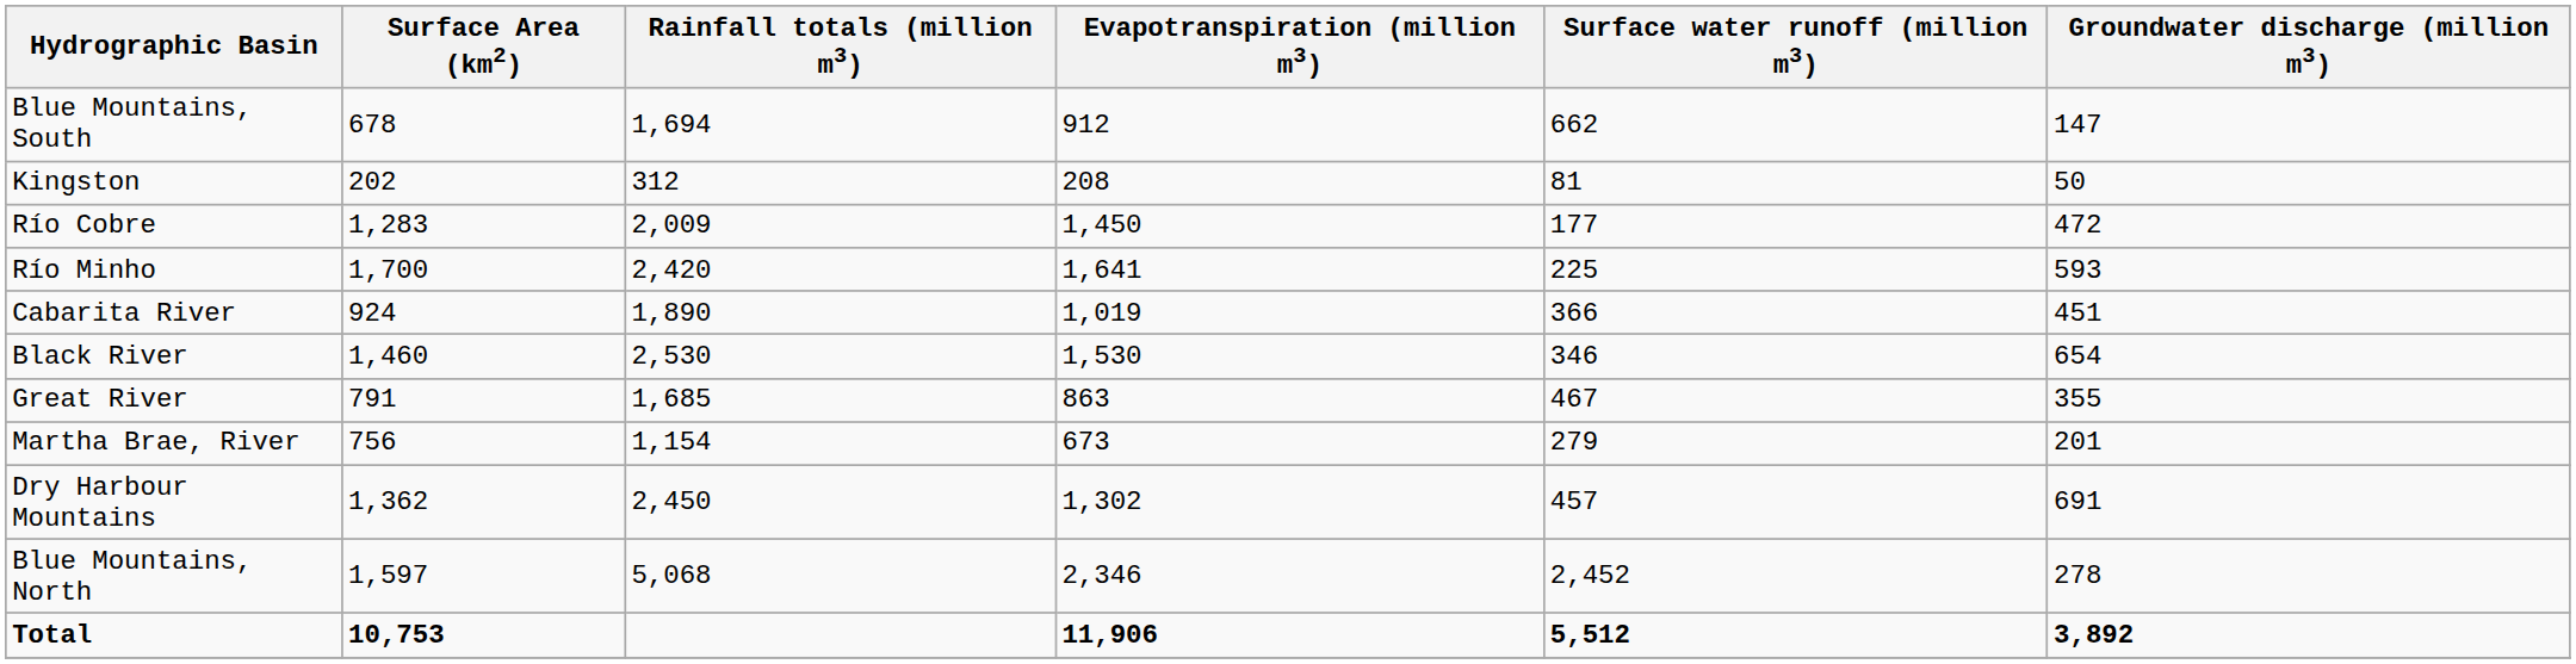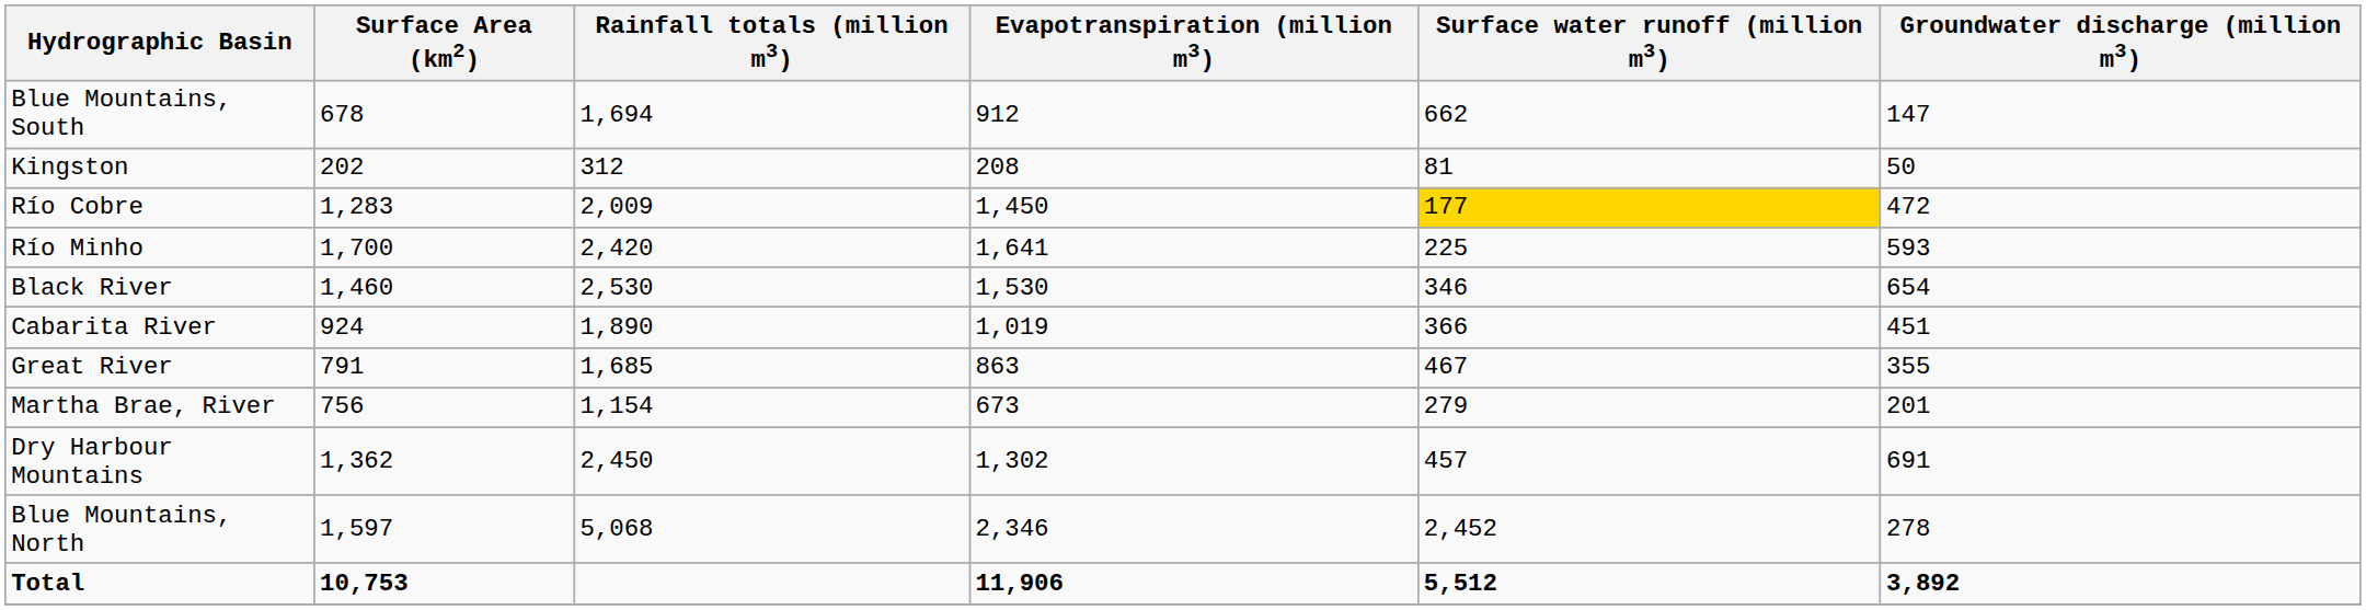 <table class="wikitable">
 <tr>
 <th>Hydrographic Basin</th>
 <th>Surface Area (km<sup>2</sup>)</th>
 <th>Rainfall totals (million m<sup>3</sup>)</th>
 <th>Evapotranspiration (million m<sup>3</sup>)</th>
 <th>Surface water runoff (million m<sup>3</sup>)</th>
 <th>Groundwater discharge (million m<sup>3</sup>)</th>
 </tr>
 <tr>
 <td>Blue Mountains, South</td>
 <td>678</td>
 <td>1,694</td>
 <td>912</td>
 <td>662</td>
 <td>147</td>
 </tr>
 <tr>
 <td>Kingston</td>
 <td>202</td>
 <td>312</td>
 <td>208</td>
 <td>81</td>
 <td>50</td>
 </tr>
 <tr>
 <td>Río Cobre</td>
 <td>1,283</td>
 <td>2,009</td>
 <td>1,450</td>
-<td>177</td>
+<td style="background: gold;">177</td>
 <td>472</td>
 </tr>
 <tr>
 <td>Río Minho</td>
 <td>1,700</td>
 <td>2,420</td>
 <td>1,641</td>
 <td>225</td>
 <td>593</td>
 </tr>
 <tr>
+<td>Black River</td>
+<td>1,460</td>
+<td>2,530</td>
+<td>1,530</td>
+<td>346</td>
+<td>654</td>
+</tr>
+<tr>
 <td>Cabarita River</td>
 <td>924</td>
 <td>1,890</td>
 <td>1,019</td>
 <td>366</td>
 <td>451</td>
-</tr>
-<tr>
-<td>Black River</td>
-<td>1,460</td>
-<td>2,530</td>
-<td>1,530</td>
-<td>346</td>
-<td>654</td>
 </tr>
 <tr>
 <td>Great River</td>
 <td>791</td>
 <td>1,685</td>
 <td>863</td>
 <td>467</td>
 <td>355</td>
 </tr>
 <tr>
 <td>Martha Brae, River</td>
 <td>756</td>
 <td>1,154</td>
 <td>673</td>
 <td>279</td>
 <td>201</td>
 </tr>
 <tr>
 <td>Dry Harbour Mountains</td>
 <td>1,362</td>
 <td>2,450</td>
 <td>1,302</td>
 <td>457</td>
 <td>691</td>
 </tr>
 <tr>
 <td>Blue Mountains, North</td>
 <td>1,597</td>
 <td>5,068</td>
 <td>2,346</td>
 <td>2,452</td>
 <td>278</td>
 </tr>
 <tr>
 <td><strong>Total</strong></td>
 <td><strong>10,753</strong></td>
 <td></td>
 <td><strong>11,906</strong></td>
 <td><strong>5,512</strong></td>
 <td><strong>3,892</strong></td>
 </tr>
 <tr>
 </tr>
 </table>
